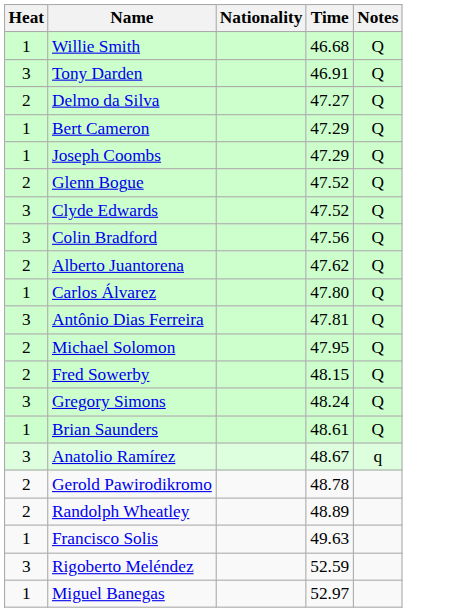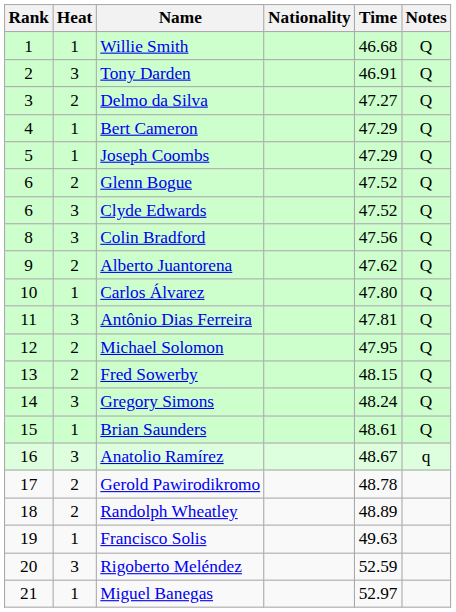 <table class="wikitable sortable" style="text-align:center">
 <tr>
+<th>Rank</th>
 <th>Heat</th>
 <th>Name</th>
 <th>Nationality</th>
 <th>Time</th>
 <th>Notes</th>
 </tr>
 <tr bgcolor=ccffcc>
 <td>1</td>
+<td>1</td>
 <td align=left><a href='#'>Willie Smith</a></td>
 <td align=left></td>
 <td>46.68</td>
 <td>Q</td>
 </tr>
 <tr bgcolor=ccffcc>
+<td>2</td>
 <td>3</td>
 <td align=left><a href='#'>Tony Darden</a></td>
 <td align=left></td>
 <td>46.91</td>
 <td>Q</td>
 </tr>
 <tr bgcolor=ccffcc>
+<td>3</td>
 <td>2</td>
 <td align=left><a href='#'>Delmo da Silva</a></td>
 <td align=left></td>
 <td>47.27</td>
 <td>Q</td>
 </tr>
 <tr bgcolor=ccffcc>
+<td>4</td>
 <td>1</td>
 <td align=left><a href='#'>Bert Cameron</a></td>
 <td align=left></td>
 <td>47.29</td>
 <td>Q</td>
 </tr>
 <tr bgcolor=ccffcc>
+<td>5</td>
 <td>1</td>
 <td align=left><a href='#'>Joseph Coombs</a></td>
 <td align=left></td>
 <td>47.29</td>
 <td>Q</td>
 </tr>
 <tr bgcolor=ccffcc>
+<td>6</td>
 <td>2</td>
 <td align=left><a href='#'>Glenn Bogue</a></td>
 <td align=left></td>
 <td>47.52</td>
 <td>Q</td>
 </tr>
 <tr bgcolor=ccffcc>
+<td>6</td>
 <td>3</td>
 <td align=left><a href='#'>Clyde Edwards</a></td>
 <td align=left></td>
 <td>47.52</td>
 <td>Q</td>
 </tr>
 <tr bgcolor=ccffcc>
+<td>8</td>
 <td>3</td>
 <td align=left><a href='#'>Colin Bradford</a></td>
 <td align=left></td>
 <td>47.56</td>
 <td>Q</td>
 </tr>
 <tr bgcolor=ccffcc>
+<td>9</td>
 <td>2</td>
 <td align=left><a href='#'>Alberto Juantorena</a></td>
 <td align=left></td>
 <td>47.62</td>
 <td>Q</td>
 </tr>
 <tr bgcolor=ccffcc>
+<td>10</td>
 <td>1</td>
 <td align=left><a href='#'>Carlos Álvarez</a></td>
 <td align=left></td>
 <td>47.80</td>
 <td>Q</td>
 </tr>
 <tr bgcolor=ccffcc>
+<td>11</td>
 <td>3</td>
 <td align=left><a href='#'>Antônio Dias Ferreira</a></td>
 <td align=left></td>
 <td>47.81</td>
 <td>Q</td>
 </tr>
 <tr bgcolor=ccffcc>
+<td>12</td>
 <td>2</td>
 <td align=left><a href='#'>Michael Solomon</a></td>
 <td align=left></td>
 <td>47.95</td>
 <td>Q</td>
 </tr>
 <tr bgcolor=ccffcc>
+<td>13</td>
 <td>2</td>
 <td align=left><a href='#'>Fred Sowerby</a></td>
 <td align=left></td>
 <td>48.15</td>
 <td>Q</td>
 </tr>
 <tr bgcolor=ccffcc>
+<td>14</td>
 <td>3</td>
 <td align=left><a href='#'>Gregory Simons</a></td>
 <td align=left></td>
 <td>48.24</td>
 <td>Q</td>
 </tr>
 <tr bgcolor=ccffcc>
+<td>15</td>
 <td>1</td>
 <td align=left><a href='#'>Brian Saunders</a></td>
 <td align=left></td>
 <td>48.61</td>
 <td>Q</td>
 </tr>
 <tr bgcolor=ddffdd>
+<td>16</td>
 <td>3</td>
 <td align=left><a href='#'>Anatolio Ramírez</a></td>
 <td align=left></td>
 <td>48.67</td>
 <td>q</td>
 </tr>
 <tr>
+<td>17</td>
 <td>2</td>
 <td align=left><a href='#'>Gerold Pawirodikromo</a></td>
 <td align=left></td>
 <td>48.78</td>
 <td></td>
 </tr>
 <tr>
+<td>18</td>
 <td>2</td>
 <td align=left><a href='#'>Randolph Wheatley</a></td>
 <td align=left></td>
 <td>48.89</td>
 <td></td>
 </tr>
 <tr>
+<td>19</td>
 <td>1</td>
 <td align=left><a href='#'>Francisco Solis</a></td>
 <td align=left></td>
 <td>49.63</td>
 <td></td>
 </tr>
 <tr>
+<td>20</td>
 <td>3</td>
 <td align=left><a href='#'>Rigoberto Meléndez</a></td>
 <td align=left></td>
 <td>52.59</td>
 <td></td>
 </tr>
 <tr>
+<td>21</td>
 <td>1</td>
 <td align=left><a href='#'>Miguel Banegas</a></td>
 <td align=left></td>
 <td>52.97</td>
 <td></td>
 </tr>
 </table>
